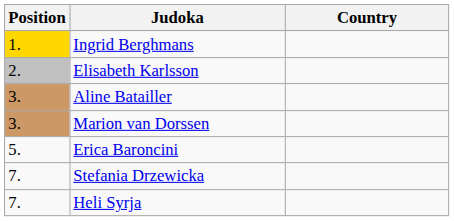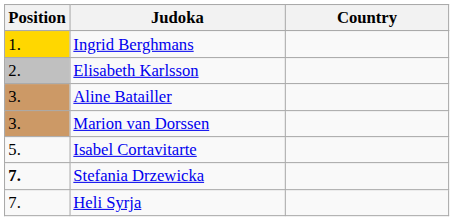 <table class="wikitable">
 <tr>
 <th width="10">Position</th>
 <th width="200">Judoka</th>
 <th width="150">Country</th>
 </tr>
 <tr>
 </tr>
 <tr>
 <td style="background-color:gold">1.</td>
 <td><a href='#'>Ingrid Berghmans</a></td>
 <td></td>
 </tr>
 <tr>
 <td style="background-color:silver">2.</td>
 <td><a href='#'>Elisabeth Karlsson</a></td>
 <td></td>
 </tr>
 <tr>
 <td style="background-color:#CC9966">3.</td>
 <td><a href='#'>Aline Batailler</a></td>
 <td></td>
 </tr>
 <tr>
 <td style="background-color:#CC9966">3.</td>
 <td><a href='#'>Marion van Dorssen</a></td>
 <td></td>
 </tr>
 <tr>
 <td>5.</td>
-<td><a href='#'>Erica Baroncini</a></td>
+<td><a href='#'>Isabel Cortavitarte</a></td>
 <td></td>
 </tr>
 <tr>
-<td>7.</td>
+<td><strong>7.</strong></td>
 <td><a href='#'>Stefania Drzewicka</a></td>
 <td></td>
 </tr>
 <tr>
 <td>7.</td>
 <td><a href='#'>Heli Syrja</a></td>
 <td></td>
 </tr>
 </table>
